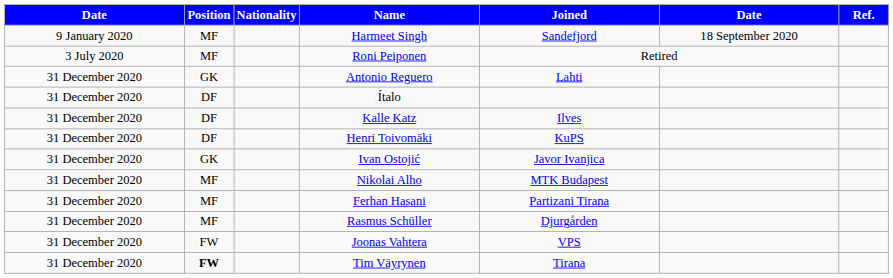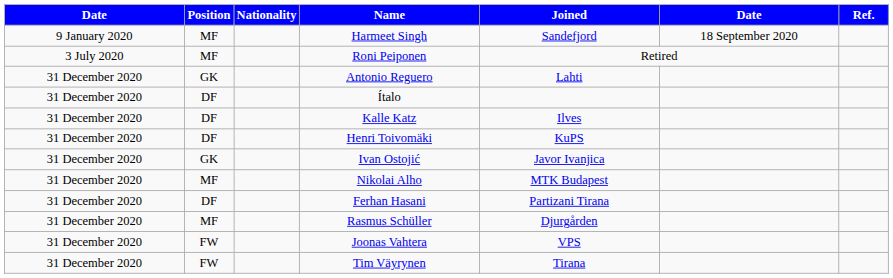 <table class="wikitable"  style="text-align:center; font-size:90%; ">
 <tr>
 <th style="background:#00f; color:white; width:200px;">Date</th>
 <th style="background:#00f; color:white; width:50px;">Position</th>
 <th style="background:#00f; color:white; width:50px;">Nationality</th>
 <th style="background:#00f; color:white; width:200px;">Name</th>
 <th style="background:#00f; color:white; width:200px;">Joined</th>
 <th style="background:#00f; color:white; width:200px;">Date</th>
 <th style="background:#00f; color:white; width:50px;">Ref.</th>
 </tr>
 <tr>
 <td>9 January 2020</td>
 <td>MF</td>
 <td></td>
 <td><a href='#'>Harmeet Singh</a></td>
 <td><a href='#'>Sandefjord</a></td>
 <td>18 September 2020</td>
 <td></td>
 </tr>
 <tr>
 <td>3 July 2020</td>
 <td>MF</td>
 <td></td>
 <td><a href='#'>Roni Peiponen</a></td>
 <td colspan="2">Retired</td>
 <td></td>
 </tr>
 <tr>
 <td>31 December 2020</td>
 <td>GK</td>
 <td></td>
 <td><a href='#'>Antonio Reguero</a></td>
 <td><a href='#'>Lahti</a></td>
 <td></td>
 <td></td>
 </tr>
 <tr>
 <td>31 December 2020</td>
 <td>DF</td>
 <td></td>
 <td>Ítalo</td>
 <td></td>
 <td></td>
 <td></td>
 </tr>
 <tr>
 <td>31 December 2020</td>
 <td>DF</td>
 <td></td>
 <td><a href='#'>Kalle Katz</a></td>
 <td><a href='#'>Ilves</a></td>
 <td></td>
 <td></td>
 </tr>
 <tr>
 <td>31 December 2020</td>
 <td>DF</td>
 <td></td>
 <td><a href='#'>Henri Toivomäki</a></td>
 <td><a href='#'>KuPS</a></td>
 <td></td>
 <td></td>
 </tr>
 <tr>
 <td>31 December 2020</td>
 <td>GK</td>
 <td></td>
 <td><a href='#'>Ivan Ostojić</a></td>
 <td><a href='#'>Javor Ivanjica</a></td>
 <td></td>
 <td></td>
 </tr>
 <tr>
 <td>31 December 2020</td>
 <td>MF</td>
 <td></td>
 <td><a href='#'>Nikolai Alho</a></td>
 <td><a href='#'>MTK Budapest</a></td>
 <td></td>
 <td></td>
 </tr>
 <tr>
 <td>31 December 2020</td>
-<td>MF</td>
+<td>DF</td>
 <td></td>
 <td><a href='#'>Ferhan Hasani</a></td>
 <td><a href='#'>Partizani Tirana</a></td>
 <td></td>
 <td></td>
 </tr>
 <tr>
 <td>31 December 2020</td>
 <td>MF</td>
 <td></td>
 <td><a href='#'>Rasmus Schüller</a></td>
 <td><a href='#'>Djurgården</a></td>
 <td></td>
 <td></td>
 </tr>
 <tr>
 <td>31 December 2020</td>
 <td>FW</td>
 <td></td>
 <td><a href='#'>Joonas Vahtera</a></td>
 <td><a href='#'>VPS</a></td>
 <td></td>
 <td></td>
 </tr>
 <tr>
 <td>31 December 2020</td>
-<td><strong>FW</strong></td>
+<td>FW</td>
 <td></td>
 <td><a href='#'>Tim Väyrynen</a></td>
 <td><a href='#'>Tirana</a></td>
 <td></td>
 <td></td>
 </tr>
 </table>
